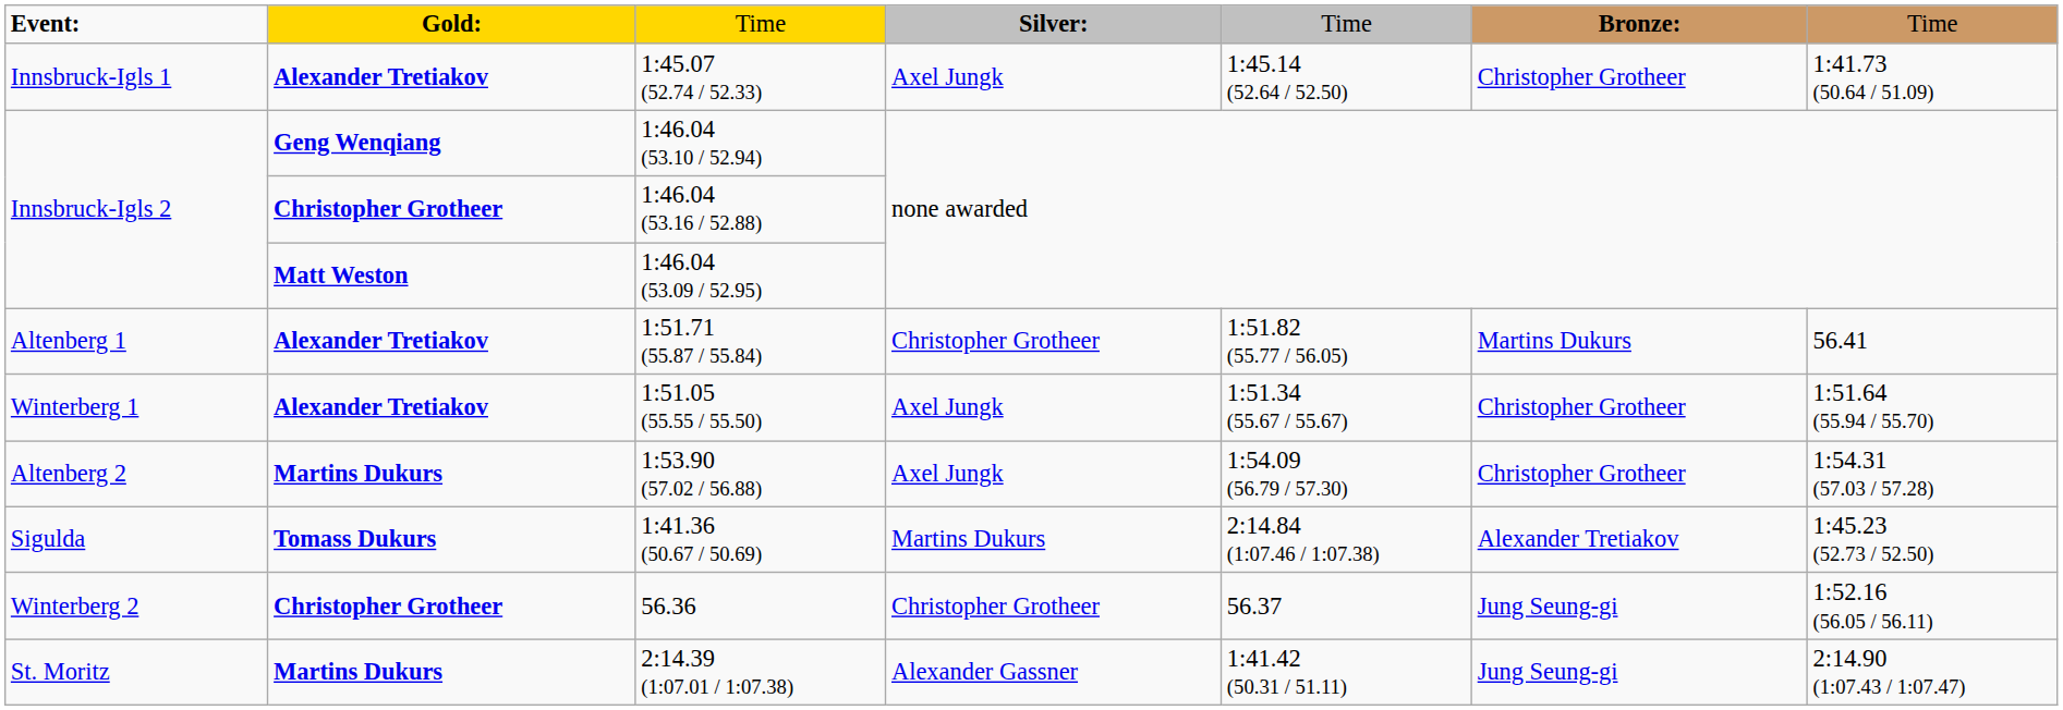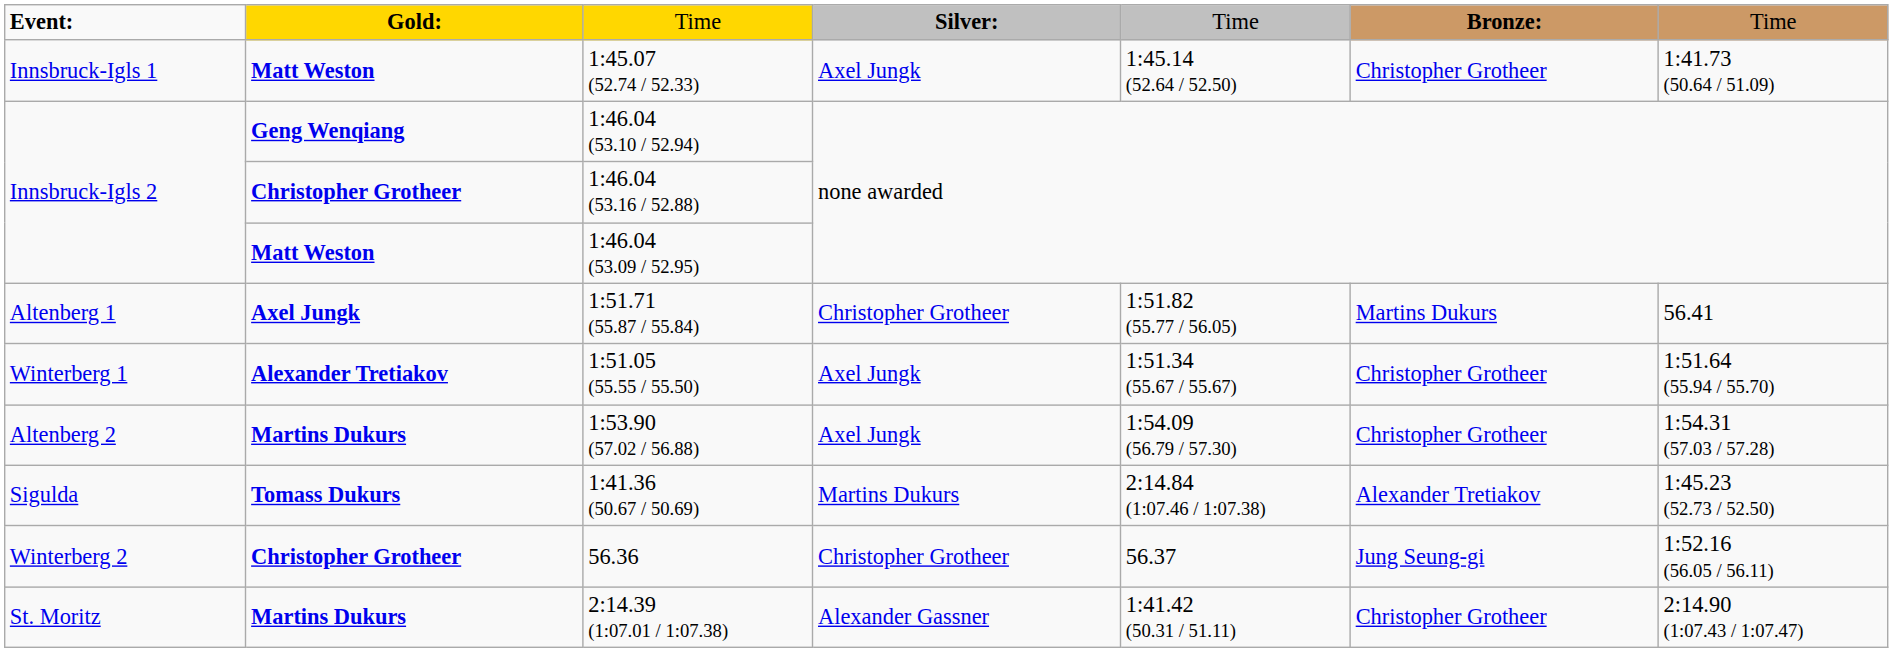 <table class="wikitable" style="width:85%;">
 <tr>
 <td><strong>Event:</strong></td>
 <td style="text-align:center; background:gold;"><strong>Gold:</strong></td>
 <td style="text-align:center; background:gold;">Time</td>
 <td style="text-align:center; background:silver;"><strong>Silver:</strong></td>
 <td style="text-align:center; background:silver;">Time</td>
 <td style="text-align:center; background:#c96;"><strong>Bronze:</strong></td>
 <td style="text-align:center; background:#c96;">Time</td>
 </tr>
 <tr>
 <td> <a href='#'>Innsbruck-Igls 1</a></td>
-<td><strong><a href='#'>Alexander Tretiakov</a><br><small></small></strong></td>
+<td><strong><a href='#'>Matt Weston</a><br><small></small></strong></td>
 <td>1:45.07<br><small>(52.74 / 52.33)</small></td>
 <td><a href='#'>Axel Jungk</a><br><small></small></td>
 <td>1:45.14<br><small>(52.64 / 52.50)</small></td>
 <td><a href='#'>Christopher Grotheer</a><br><small></small></td>
 <td>1:41.73<br><small>(50.64 / 51.09)</small></td>
 </tr>
 <tr>
 <td rowspan="3"> <a href='#'>Innsbruck-Igls 2</a></td>
 <td><strong><a href='#'>Geng Wenqiang</a><br><small></small></strong></td>
 <td>1:46.04<br><small>(53.10 / 52.94)</small></td>
 <td rowspan="3" colspan="4">none awarded</td>
 </tr>
 <tr>
 <td><strong><a href='#'>Christopher Grotheer</a><br><small></small></strong></td>
 <td>1:46.04<br><small>(53.16 / 52.88)</small></td>
 </tr>
 <tr>
 <td><strong><a href='#'>Matt Weston</a><br><small></small></strong></td>
 <td>1:46.04<br><small>(53.09 / 52.95)</small></td>
 </tr>
 <tr>
 <td> <a href='#'>Altenberg 1</a></td>
-<td><strong><a href='#'>Alexander Tretiakov</a><br><small></small></strong></td>
+<td><strong><a href='#'>Axel Jungk</a><br><small></small></strong></td>
 <td>1:51.71<br><small>(55.87 / 55.84)</small></td>
 <td><a href='#'>Christopher Grotheer</a><br><small></small></td>
 <td>1:51.82<br><small>(55.77 / 56.05)</small></td>
 <td><a href='#'>Martins Dukurs</a><br><small></small></td>
 <td>56.41</td>
 </tr>
 <tr>
 <td> <a href='#'>Winterberg 1</a></td>
 <td><strong><a href='#'>Alexander Tretiakov</a><br><small></small></strong></td>
 <td>1:51.05<br><small>(55.55 / 55.50)</small></td>
 <td><a href='#'>Axel Jungk</a><br><small></small></td>
 <td>1:51.34<br><small>(55.67 / 55.67)</small></td>
 <td><a href='#'>Christopher Grotheer</a><br><small></small></td>
 <td>1:51.64<br><small>(55.94 / 55.70)</small></td>
 </tr>
 <tr>
 <td> <a href='#'>Altenberg 2</a></td>
 <td><strong><a href='#'>Martins Dukurs</a><br><small></small></strong></td>
 <td>1:53.90<br><small>(57.02 / 56.88)</small></td>
 <td><a href='#'>Axel Jungk</a><br><small></small></td>
 <td>1:54.09<br><small>(56.79 / 57.30)</small></td>
 <td><a href='#'>Christopher Grotheer</a><br><small></small></td>
 <td>1:54.31<br><small>(57.03 / 57.28)</small></td>
 </tr>
 <tr>
 <td> <a href='#'>Sigulda</a></td>
 <td><strong><a href='#'>Tomass Dukurs</a><br><small></small></strong></td>
 <td>1:41.36<br><small>(50.67 / 50.69)</small></td>
 <td><a href='#'>Martins Dukurs</a><br><small></small></td>
 <td>2:14.84<br><small>(1:07.46 / 1:07.38)</small></td>
 <td><a href='#'>Alexander Tretiakov</a><br><small></small></td>
 <td>1:45.23<br><small>(52.73 / 52.50)</small></td>
 </tr>
 <tr>
 <td> <a href='#'>Winterberg 2</a></td>
 <td><strong><a href='#'>Christopher Grotheer</a><br><small></small></strong></td>
 <td>56.36</td>
 <td><a href='#'>Christopher Grotheer</a><br><small></small></td>
 <td>56.37</td>
 <td><a href='#'>Jung Seung-gi</a><br><small></small></td>
 <td>1:52.16<br><small>(56.05 / 56.11)</small></td>
 </tr>
 <tr>
 <td> <a href='#'>St. Moritz</a></td>
 <td><strong><a href='#'>Martins Dukurs</a><br><small></small></strong></td>
 <td>2:14.39<br><small>(1:07.01 / 1:07.38)</small></td>
 <td><a href='#'>Alexander Gassner</a><br><small></small></td>
 <td>1:41.42<br><small>(50.31 / 51.11)</small></td>
-<td><a href='#'>Jung Seung-gi</a><br><small></small></td>
+<td><a href='#'>Christopher Grotheer</a><br><small></small></td>
 <td>2:14.90<br><small>(1:07.43 / 1:07.47)</small></td>
 </tr>
 </table>
